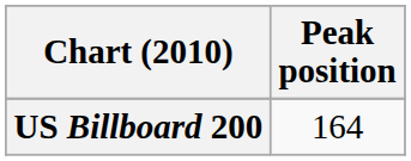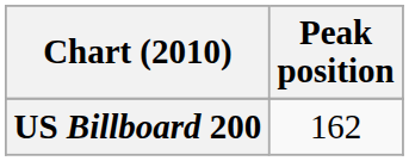 <table class="wikitable sortable plainrowheaders" style="text-align:center">
 <tr>
 <th scope="col">Chart (2010)</th>
 <th scope="col">Peak<br>position</th>
 </tr>
 <tr>
 </tr>
 <tr>
 <th scope="row">US <em>Billboard</em> 200</th>
-<td>164</td>
+<td>162</td>
 </tr>
 </table>
